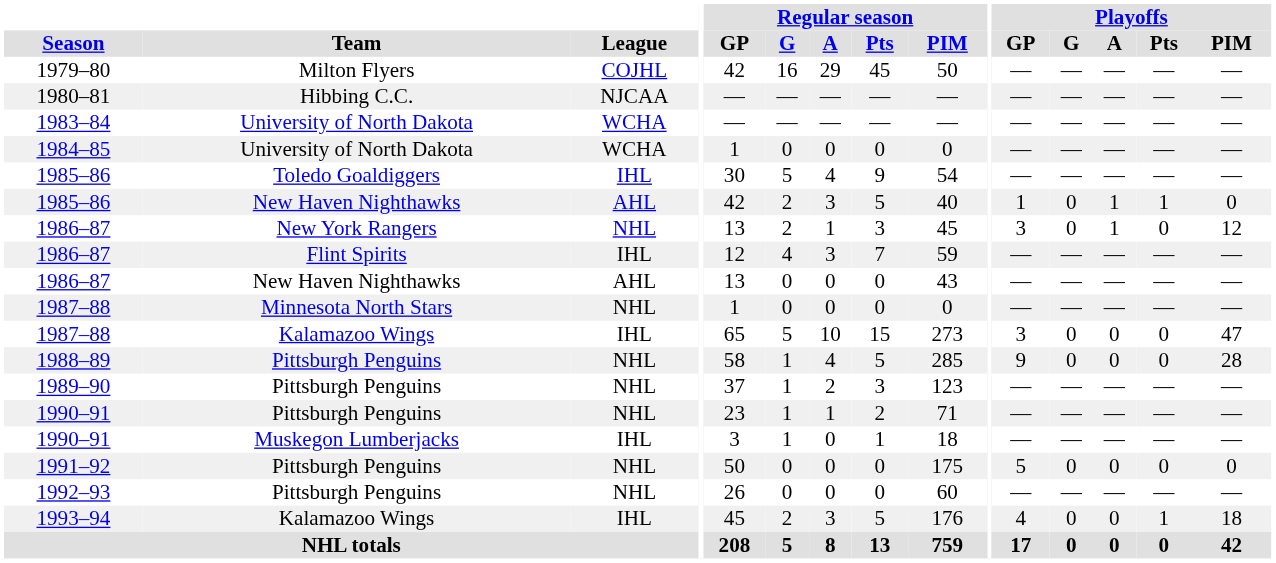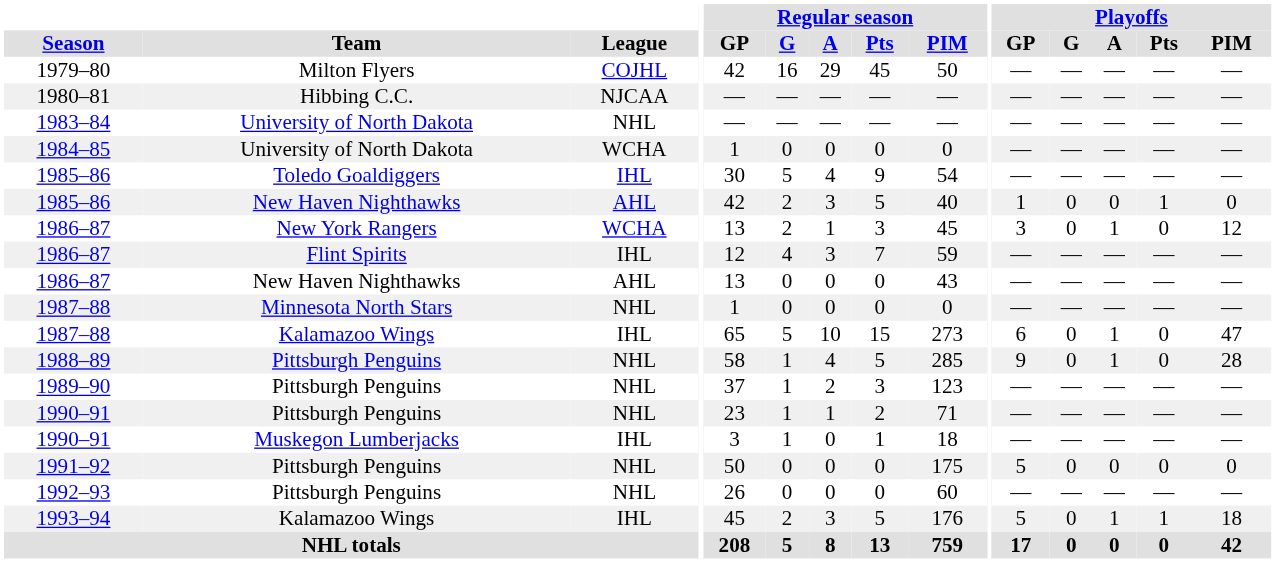 <table border="0" cellpadding="1" cellspacing="0" style="text-align:center; width:60em">
 <tr bgcolor="#e0e0e0">
 <th colspan="3" bgcolor="#ffffff"></th>
 <th rowspan="100" bgcolor="#ffffff"></th>
 <th colspan="5"><a href='#'>Regular season</a></th>
 <th rowspan="100" bgcolor="#ffffff"></th>
 <th colspan="5"><a href='#'>Playoffs</a></th>
 </tr>
 <tr bgcolor="#e0e0e0">
 <th><a href='#'>Season</a></th>
 <th>Team</th>
 <th>League</th>
 <th>GP</th>
 <th><a href='#'>G</a></th>
 <th><a href='#'>A</a></th>
 <th><a href='#'>Pts</a></th>
 <th><a href='#'>PIM</a></th>
 <th>GP</th>
 <th>G</th>
 <th>A</th>
 <th>Pts</th>
 <th>PIM</th>
 </tr>
 <tr>
 <td>1979–80</td>
 <td>Milton Flyers</td>
 <td><a href='#'>COJHL</a></td>
 <td>42</td>
 <td>16</td>
 <td>29</td>
 <td>45</td>
 <td>50</td>
 <td>—</td>
 <td>—</td>
 <td>—</td>
 <td>—</td>
 <td>—</td>
 </tr>
 <tr bgcolor="#f0f0f0">
 <td>1980–81</td>
 <td>Hibbing C.C.</td>
 <td>NJCAA</td>
 <td>—</td>
 <td>—</td>
 <td>—</td>
 <td>—</td>
 <td>—</td>
 <td>—</td>
 <td>—</td>
 <td>—</td>
 <td>—</td>
 <td>—</td>
 </tr>
 <tr>
 <td><a href='#'>1983–84</a></td>
 <td><a href='#'>University of North Dakota</a></td>
-<td><a href='#'>WCHA</a></td>
+<td>NHL</td>
 <td>—</td>
 <td>—</td>
 <td>—</td>
 <td>—</td>
 <td>—</td>
 <td>—</td>
 <td>—</td>
 <td>—</td>
 <td>—</td>
 <td>—</td>
 </tr>
 <tr bgcolor="#f0f0f0">
 <td><a href='#'>1984–85</a></td>
 <td>University of North Dakota</td>
 <td>WCHA</td>
 <td>1</td>
 <td>0</td>
 <td>0</td>
 <td>0</td>
 <td>0</td>
 <td>—</td>
 <td>—</td>
 <td>—</td>
 <td>—</td>
 <td>—</td>
 </tr>
 <tr>
 <td><a href='#'>1985–86</a></td>
 <td><a href='#'>Toledo Goaldiggers</a></td>
 <td><a href='#'>IHL</a></td>
 <td>30</td>
 <td>5</td>
 <td>4</td>
 <td>9</td>
 <td>54</td>
 <td>—</td>
 <td>—</td>
 <td>—</td>
 <td>—</td>
 <td>—</td>
 </tr>
 <tr bgcolor="#f0f0f0">
 <td><a href='#'>1985–86</a></td>
 <td><a href='#'>New Haven Nighthawks</a></td>
 <td><a href='#'>AHL</a></td>
 <td>42</td>
 <td>2</td>
 <td>3</td>
 <td>5</td>
 <td>40</td>
 <td>1</td>
 <td>0</td>
-<td>1</td>
+<td>0</td>
 <td>1</td>
 <td>0</td>
 </tr>
 <tr>
 <td><a href='#'>1986–87</a></td>
 <td><a href='#'>New York Rangers</a></td>
-<td><a href='#'>NHL</a></td>
+<td><a href='#'>WCHA</a></td>
 <td>13</td>
 <td>2</td>
 <td>1</td>
 <td>3</td>
 <td>45</td>
 <td>3</td>
 <td>0</td>
 <td>1</td>
 <td>0</td>
 <td>12</td>
 </tr>
 <tr bgcolor="#f0f0f0">
 <td><a href='#'>1986–87</a></td>
 <td><a href='#'>Flint Spirits</a></td>
 <td>IHL</td>
 <td>12</td>
 <td>4</td>
 <td>3</td>
 <td>7</td>
 <td>59</td>
 <td>—</td>
 <td>—</td>
 <td>—</td>
 <td>—</td>
 <td>—</td>
 </tr>
 <tr>
 <td><a href='#'>1986–87</a></td>
 <td>New Haven Nighthawks</td>
 <td>AHL</td>
 <td>13</td>
 <td>0</td>
 <td>0</td>
 <td>0</td>
 <td>43</td>
 <td>—</td>
 <td>—</td>
 <td>—</td>
 <td>—</td>
 <td>—</td>
 </tr>
 <tr bgcolor="#f0f0f0">
 <td><a href='#'>1987–88</a></td>
 <td><a href='#'>Minnesota North Stars</a></td>
 <td>NHL</td>
 <td>1</td>
 <td>0</td>
 <td>0</td>
 <td>0</td>
 <td>0</td>
 <td>—</td>
 <td>—</td>
 <td>—</td>
 <td>—</td>
 <td>—</td>
 </tr>
 <tr>
 <td><a href='#'>1987–88</a></td>
 <td><a href='#'>Kalamazoo Wings</a></td>
 <td>IHL</td>
 <td>65</td>
 <td>5</td>
 <td>10</td>
 <td>15</td>
 <td>273</td>
-<td>3</td>
+<td>6</td>
 <td>0</td>
-<td>0</td>
+<td>1</td>
 <td>0</td>
 <td>47</td>
 </tr>
 <tr bgcolor="#f0f0f0">
 <td><a href='#'>1988–89</a></td>
 <td><a href='#'>Pittsburgh Penguins</a></td>
 <td>NHL</td>
 <td>58</td>
 <td>1</td>
 <td>4</td>
 <td>5</td>
 <td>285</td>
 <td>9</td>
 <td>0</td>
-<td>0</td>
+<td>1</td>
 <td>0</td>
 <td>28</td>
 </tr>
 <tr>
 <td><a href='#'>1989–90</a></td>
 <td>Pittsburgh Penguins</td>
 <td>NHL</td>
 <td>37</td>
 <td>1</td>
 <td>2</td>
 <td>3</td>
 <td>123</td>
 <td>—</td>
 <td>—</td>
 <td>—</td>
 <td>—</td>
 <td>—</td>
 </tr>
 <tr bgcolor="#f0f0f0">
 <td><a href='#'>1990–91</a></td>
 <td>Pittsburgh Penguins</td>
 <td>NHL</td>
 <td>23</td>
 <td>1</td>
 <td>1</td>
 <td>2</td>
 <td>71</td>
 <td>—</td>
 <td>—</td>
 <td>—</td>
 <td>—</td>
 <td>—</td>
 </tr>
 <tr>
 <td><a href='#'>1990–91</a></td>
 <td><a href='#'>Muskegon Lumberjacks</a></td>
 <td>IHL</td>
 <td>3</td>
 <td>1</td>
 <td>0</td>
 <td>1</td>
 <td>18</td>
 <td>—</td>
 <td>—</td>
 <td>—</td>
 <td>—</td>
 <td>—</td>
 </tr>
 <tr bgcolor="#f0f0f0">
 <td><a href='#'>1991–92</a></td>
 <td>Pittsburgh Penguins</td>
 <td>NHL</td>
 <td>50</td>
 <td>0</td>
 <td>0</td>
 <td>0</td>
 <td>175</td>
 <td>5</td>
 <td>0</td>
 <td>0</td>
 <td>0</td>
 <td>0</td>
 </tr>
 <tr>
 <td><a href='#'>1992–93</a></td>
 <td>Pittsburgh Penguins</td>
 <td>NHL</td>
 <td>26</td>
 <td>0</td>
 <td>0</td>
 <td>0</td>
 <td>60</td>
 <td>—</td>
 <td>—</td>
 <td>—</td>
 <td>—</td>
 <td>—</td>
 </tr>
 <tr bgcolor="#f0f0f0">
 <td><a href='#'>1993–94</a></td>
 <td>Kalamazoo Wings</td>
 <td>IHL</td>
 <td>45</td>
 <td>2</td>
 <td>3</td>
 <td>5</td>
 <td>176</td>
-<td>4</td>
+<td>5</td>
 <td>0</td>
-<td>0</td>
+<td>1</td>
 <td>1</td>
 <td>18</td>
 </tr>
 <tr bgcolor="#e0e0e0">
 <th colspan="3">NHL totals</th>
 <th>208</th>
 <th>5</th>
 <th>8</th>
 <th>13</th>
 <th>759</th>
 <th>17</th>
 <th>0</th>
 <th>0</th>
 <th>0</th>
 <th>42</th>
 </tr>
 </table>
